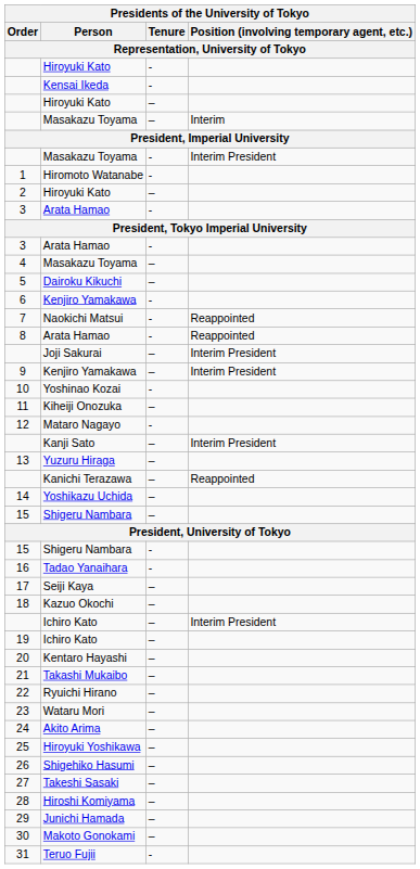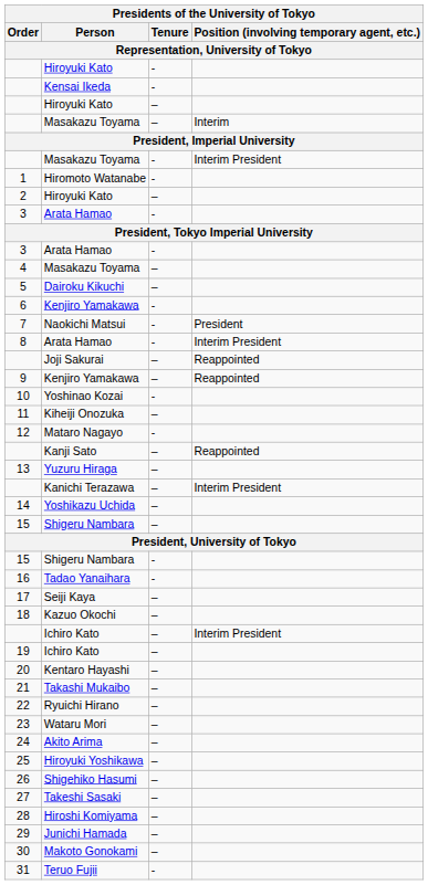 <table class="wikitable">
 <tr>
 <th colspan="4">Presidents of the University of Tokyo</th>
 </tr>
 <tr>
 <th>Order</th>
 <th>Person</th>
 <th>Tenure</th>
 <th>Position (involving temporary agent, etc.)</th>
 </tr>
 <tr>
 <th colspan="4">Representation, University of Tokyo</th>
 </tr>
 <tr>
 <td></td>
 <td><a href='#'>Hiroyuki Kato</a></td>
 <td> - </td>
 <td></td>
 </tr>
 <tr>
 <td></td>
 <td><a href='#'>Kensai Ikeda</a></td>
 <td> - </td>
 <td></td>
 </tr>
 <tr>
 <td></td>
 <td>Hiroyuki Kato</td>
 <td> – </td>
 <td></td>
 </tr>
 <tr>
 <td></td>
 <td>Masakazu Toyama</td>
 <td> – </td>
 <td>Interim</td>
 </tr>
 <tr>
 <th colspan="4">President, Imperial University</th>
 </tr>
 <tr>
 <td></td>
 <td>Masakazu Toyama</td>
 <td> - </td>
 <td>Interim President</td>
 </tr>
 <tr>
 <td style="text-align:center">1</td>
 <td>Hiromoto Watanabe</td>
 <td> - </td>
 <td></td>
 </tr>
 <tr>
 <td style="text-align:center">2</td>
 <td>Hiroyuki Kato</td>
 <td> – </td>
 <td></td>
 </tr>
 <tr>
 <td style="text-align:center">3</td>
 <td><a href='#'>Arata Hamao</a></td>
 <td> - </td>
 <td></td>
 </tr>
 <tr>
 <th colspan="4">President, Tokyo Imperial University</th>
 </tr>
 <tr>
 <td style="text-align:center">3</td>
 <td>Arata Hamao</td>
 <td> - </td>
 <td></td>
 </tr>
 <tr>
 <td style="text-align:center">4</td>
 <td>Masakazu Toyama</td>
 <td> – </td>
 <td></td>
 </tr>
 <tr>
 <td style="text-align:center">5</td>
 <td><a href='#'>Dairoku Kikuchi</a></td>
 <td> – </td>
 <td></td>
 </tr>
 <tr>
 <td style="text-align:center">6</td>
 <td><a href='#'>Kenjiro Yamakawa</a></td>
 <td> - </td>
 <td></td>
 </tr>
 <tr>
 <td style="text-align:center">7</td>
 <td>Naokichi Matsui</td>
 <td> - </td>
-<td>Reappointed</td>
+<td>President</td>
 </tr>
 <tr>
 <td style="text-align:center">8</td>
 <td>Arata Hamao</td>
 <td> - </td>
-<td>Reappointed</td>
+<td>Interim President</td>
 </tr>
 <tr>
 <td></td>
 <td>Joji Sakurai</td>
 <td> – </td>
-<td>Interim President</td>
+<td>Reappointed</td>
 </tr>
 <tr>
 <td style="text-align:center">9</td>
 <td>Kenjiro Yamakawa</td>
 <td> – </td>
-<td>Interim President</td>
+<td>Reappointed</td>
 </tr>
 <tr>
 <td style="text-align:center">10</td>
 <td>Yoshinao Kozai</td>
 <td> - </td>
 <td></td>
 </tr>
 <tr>
 <td style="text-align:center">11</td>
 <td>Kiheiji Onozuka</td>
 <td> – </td>
 <td></td>
 </tr>
 <tr>
 <td style="text-align:center">12</td>
 <td>Mataro Nagayo</td>
 <td> - </td>
 <td></td>
 </tr>
 <tr>
 <td></td>
 <td>Kanji Sato</td>
 <td> – </td>
-<td>Interim President</td>
+<td>Reappointed</td>
 </tr>
 <tr>
 <td style="text-align:center">13</td>
 <td><a href='#'>Yuzuru Hiraga</a></td>
 <td> – </td>
 <td></td>
 </tr>
 <tr>
 <td></td>
 <td>Kanichi Terazawa</td>
 <td> – </td>
-<td>Reappointed</td>
+<td>Interim President</td>
 </tr>
 <tr>
 <td style="text-align:center">14</td>
 <td><a href='#'>Yoshikazu Uchida</a></td>
 <td> – </td>
 <td></td>
 </tr>
 <tr>
 <td style="text-align:center">15</td>
 <td><a href='#'>Shigeru Nambara</a></td>
 <td> – </td>
 <td></td>
 </tr>
 <tr>
 <th colspan="4">President, University of Tokyo</th>
 </tr>
 <tr>
 <td style="text-align:center">15</td>
 <td>Shigeru Nambara</td>
 <td> - </td>
 <td></td>
 </tr>
 <tr>
 <td style="text-align:center">16</td>
 <td><a href='#'>Tadao Yanaihara</a></td>
 <td> - </td>
 <td></td>
 </tr>
 <tr>
 <td style="text-align:center">17</td>
 <td>Seiji Kaya</td>
 <td> – </td>
 <td></td>
 </tr>
 <tr>
 <td style="text-align:center">18</td>
 <td>Kazuo Okochi</td>
 <td> – </td>
 <td></td>
 </tr>
 <tr>
 <td></td>
 <td>Ichiro Kato</td>
 <td> – </td>
 <td>Interim President</td>
 </tr>
 <tr>
 <td style="text-align:center">19</td>
 <td>Ichiro Kato</td>
 <td> – </td>
 <td></td>
 </tr>
 <tr>
 <td style="text-align:center">20</td>
 <td>Kentaro Hayashi</td>
 <td> – </td>
 <td></td>
 </tr>
 <tr>
 <td style="text-align:center">21</td>
 <td><a href='#'>Takashi Mukaibo</a></td>
 <td> – </td>
 <td></td>
 </tr>
 <tr>
 <td style="text-align:center">22</td>
 <td>Ryuichi Hirano</td>
 <td> – </td>
 <td></td>
 </tr>
 <tr>
 <td style="text-align:center">23</td>
 <td>Wataru Mori</td>
 <td> – </td>
 <td></td>
 </tr>
 <tr>
 <td style="text-align:center">24</td>
 <td><a href='#'>Akito Arima</a></td>
 <td> – </td>
 <td></td>
 </tr>
 <tr>
 <td style="text-align:center">25</td>
 <td><a href='#'>Hiroyuki Yoshikawa</a></td>
 <td> – </td>
 <td></td>
 </tr>
 <tr>
 <td style="text-align:center">26</td>
 <td><a href='#'>Shigehiko Hasumi</a></td>
 <td> – </td>
 <td></td>
 </tr>
 <tr>
 <td style="text-align:center">27</td>
 <td><a href='#'>Takeshi Sasaki</a></td>
 <td> – </td>
 <td></td>
 </tr>
 <tr>
 <td style="text-align:center">28</td>
 <td><a href='#'>Hiroshi Komiyama</a></td>
 <td> – </td>
 <td></td>
 </tr>
 <tr>
 <td style="text-align:center">29</td>
 <td><a href='#'>Junichi Hamada</a></td>
 <td> – </td>
 <td></td>
 </tr>
 <tr>
 <td style="text-align:center">30</td>
 <td><a href='#'>Makoto Gonokami</a></td>
 <td> – </td>
 <td></td>
 </tr>
 <tr>
 <td style="text-align:center">31</td>
 <td><a href='#'>Teruo Fujii</a></td>
 <td> -</td>
 <td></td>
 </tr>
 </table>
